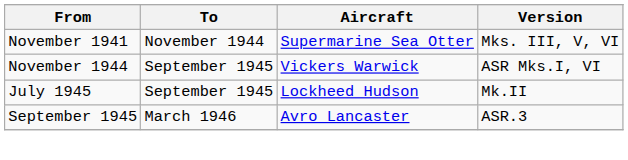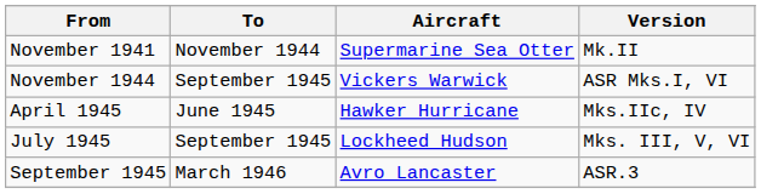 <table class="wikitable">
 <tr>
 </tr>
 <tr>
 <th>From</th>
 <th>To</th>
 <th>Aircraft</th>
 <th>Version</th>
 </tr>
 <tr>
 <td>November 1941</td>
 <td>November 1944</td>
 <td><a href='#'>Supermarine Sea Otter</a></td>
-<td>Mks. III, V, VI</td>
+<td>Mk.II</td>
 </tr>
 <tr>
 <td>November 1944</td>
 <td>September 1945</td>
 <td><a href='#'>Vickers Warwick</a></td>
 <td>ASR Mks.I, VI</td>
 </tr>
 <tr>
+<td>April 1945</td>
+<td>June 1945</td>
+<td><a href='#'>Hawker Hurricane</a></td>
+<td>Mks.IIc, IV</td>
+</tr>
+<tr>
 <td>July 1945</td>
 <td>September 1945</td>
 <td><a href='#'>Lockheed Hudson</a></td>
-<td>Mk.II</td>
+<td>Mks. III, V, VI</td>
 </tr>
 <tr>
 <td>September 1945</td>
 <td>March 1946</td>
 <td><a href='#'>Avro Lancaster</a></td>
 <td>ASR.3</td>
 </tr>
 <tr>
 </tr>
 </table>
